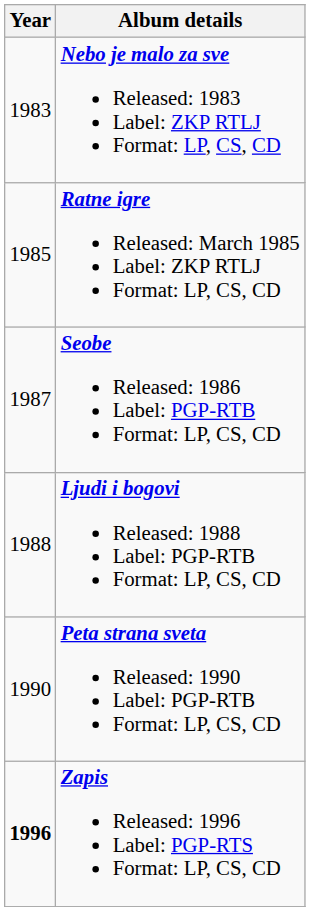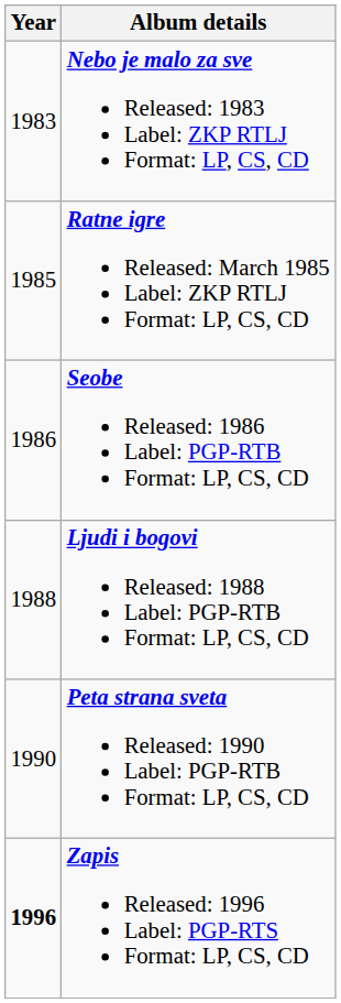 <table class ="wikitable">
 <tr>
 <th>Year</th>
 <th>Album details</th>
 </tr>
 <tr>
 <td align="center" rowspan="1">1983</td>
 <td><strong><em><a href='#'>Nebo je malo za sve</a></em></strong><br><ul><li>Released: 1983</li><li>Label: <a href='#'>ZKP RTLJ</a></li><li>Format: <a href='#'>LP</a>, <a href='#'>CS</a>, <a href='#'>CD</a></li></ul></td>
 </tr>
 <tr>
 <td align="center" rowspan="1">1985</td>
 <td><strong><em><a href='#'>Ratne igre</a></em></strong><br><ul><li>Released: March 1985</li><li>Label: ZKP RTLJ</li><li>Format: LP, CS, CD</li></ul></td>
 </tr>
 <tr>
-<td align="center" rowspan="1">1987</td>
+<td align="center" rowspan="1">1986</td>
 <td><strong><em><a href='#'>Seobe</a></em></strong><br><ul><li>Released: 1986</li><li>Label: <a href='#'>PGP-RTB</a></li><li>Format: LP, CS, CD</li></ul></td>
 </tr>
 <tr>
 <td align="center" rowspan="1">1988</td>
 <td><strong><em><a href='#'>Ljudi i bogovi</a></em></strong><br><ul><li>Released: 1988</li><li>Label: PGP-RTB</li><li>Format: LP, CS, CD</li></ul></td>
 </tr>
 <tr>
 <td align="center" rowspan="1">1990</td>
 <td><strong><em><a href='#'>Peta strana sveta</a></em></strong><br><ul><li>Released: 1990</li><li>Label: PGP-RTB</li><li>Format: LP, CS, CD</li></ul></td>
 </tr>
 <tr>
 <td align="center" rowspan="1"><strong>1996</strong></td>
 <td><strong><em><a href='#'>Zapis</a></em></strong><br><ul><li>Released: 1996</li><li>Label: <a href='#'>PGP-RTS</a></li><li>Format: LP, CS, CD</li></ul></td>
 </tr>
 <tr>
 </tr>
 </table>
